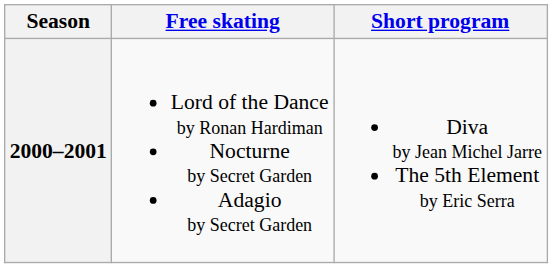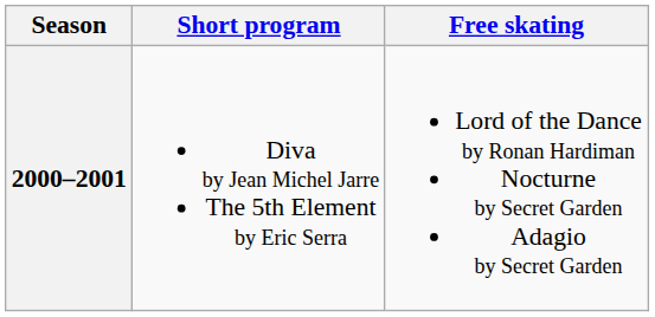 <table class=wikitable style=text-align:center>
 <tr>
 <th>Season</th>
+<th><a href='#'>Short program</a></th>
 <th><a href='#'>Free skating</a></th>
-<th><a href='#'>Short program</a></th>
 </tr>
 <tr>
 <th>2000–2001 <br> </th>
+<td><br><ul><li>Diva <br><small> by Jean Michel Jarre </small></li><li>The 5th Element <br><small> by Eric Serra </small></li></ul></td>
 <td><br><ul><li>Lord of the Dance <br><small> by Ronan Hardiman </small></li><li>Nocturne <br><small> by Secret Garden </small></li><li>Adagio <br><small> by Secret Garden </small></li></ul></td>
-<td><br><ul><li>Diva <br><small> by Jean Michel Jarre </small></li><li>The 5th Element <br><small> by Eric Serra </small></li></ul></td>
 </tr>
 </table>
